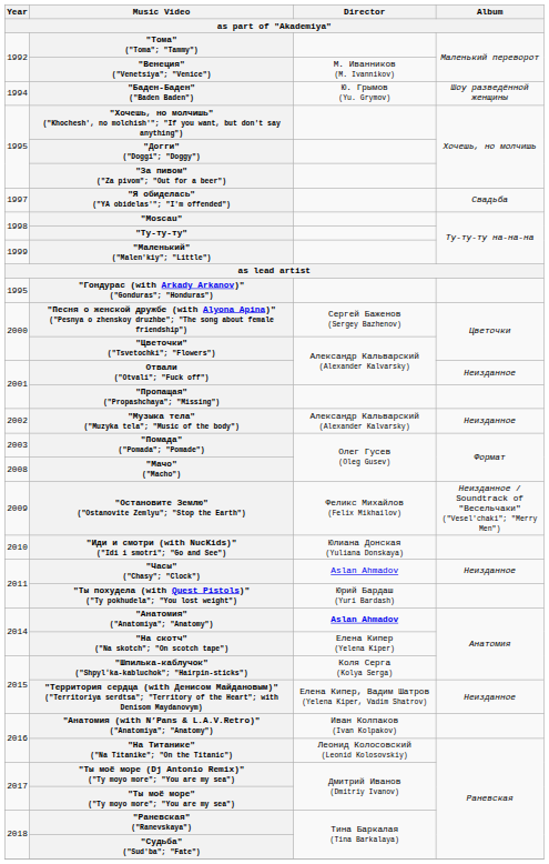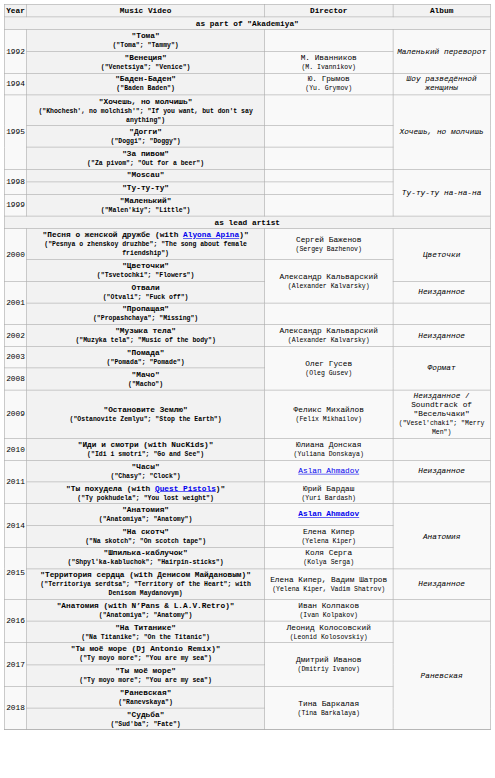 <table class="wikitable plainrowheaders" style="text-align:center;">
 <tr>
 <th style="width:02em;">Year</th>
 <th style="width:30em;">Music Video</th>
 <th style="width:16em;">Director</th>
 <th style="width:12em;">Album</th>
 </tr>
 <tr>
 <th colspan="4" scope="col">as part of "Akademiya"</th>
 </tr>
 <tr>
 <td rowspan="2">1992</td>
 <th scope="row">"Тома" <br><small>("Toma"; "Tammy")</small></th>
 <td></td>
 <td rowspan="2"><em>Маленький переворот</em></td>
 </tr>
 <tr>
 <th scope="row">"Венеция" <br><small>("Venetsiya"; "Venice")</small></th>
 <td>М. Иванников  <br><small>(M. Ivannikov)</small></td>
 </tr>
 <tr>
 <td>1994</td>
 <th scope="row">"Баден-Баден" <br><small>("Baden Baden")</small></th>
 <td>Ю. Грымов <br><small>(Yu. Grymov)</small></td>
 <td><em>Шоу разведённой женщины</em></td>
 </tr>
 <tr>
 <td rowspan="3">1995</td>
 <th scope="row">"Хочешь, но молчишь" <br><small>("Khochesh', no molchish'"; "If you want, but don't say anything")</small></th>
 <td></td>
 <td rowspan="3"><em>Хочешь, но молчишь</em></td>
 </tr>
 <tr>
 <th scope="row">"Догги" <br><small>("Doggi"; "Doggy")</small></th>
 <td></td>
 </tr>
 <tr>
 <th scope="row">"За пивом" <br><small>("Za pivom"; "Out for a beer")</small></th>
 <td></td>
 </tr>
 <tr>
-<td>1997</td>
-<th scope="row">"Я обиделась" <br><small>("YA obidelas'"; "I'm offended")</small></th>
-<td></td>
-<td><em>Свадьба</em></td>
-</tr>
-<tr>
 <td rowspan="2">1998</td>
 <th scope="row">"Moscau"</th>
 <td></td>
 <td rowspan="3"><em>Ту-ту-ту на-на-на</em></td>
 </tr>
 <tr>
 <th scope="row">"Ту-ту-ту"</th>
 <td></td>
 </tr>
 <tr>
 <td>1999</td>
 <th scope="row">"Маленький" <br><small>("Malen'kiy"; "Little")</small></th>
 <td></td>
 </tr>
 <tr>
 <th colspan="4" scope="col">as lead artist</th>
-</tr>
-<tr>
-<td>1995</td>
-<th scope="row">"Гондурас (with <a href='#'>Arkady Arkanov</a>)" <br><small>("Gonduras"; "Honduras")</small></th>
-<td></td>
-<td></td>
 </tr>
 <tr>
 <td rowspan="2">2000</td>
 <th scope="row">"Песня о женской дружбе (with <a href='#'>Alyona Apina</a>)" <br><small>("Pesnya o zhenskoy druzhbe"; "The song about female friendship")</small></th>
 <td>Сергей Баженов <br><small>(Sergey Bazhenov)</small></td>
 <td rowspan="2"><em>Цветочки</em></td>
 </tr>
 <tr>
 <th scope="row">"Цветочки" <br><small>("Tsvetochki"; "Flowers")</small></th>
 <td rowspan="2">Александр Кальварский <br><small>(Alexander Kalvarsky)</small></td>
 </tr>
 <tr>
 <td rowspan="2">2001</td>
 <th scope="row">Отвали <br><small>("Otvali"; "Fuck off")</small></th>
 <td rowspan="1"><em>Неизданное</em></td>
 </tr>
 <tr>
 <th scope="row">"Пропащая" <br><small>("Propashchaya"; "Missing")</small></th>
 <td></td>
 <td></td>
 </tr>
 <tr>
 <td>2002</td>
 <th scope="row">"Музыка тела" <br><small>("Muzyka tela"; "Music of the body")</small></th>
 <td>Александр Кальварский <br><small>(Alexander Kalvarsky)</small></td>
 <td><em>Неизданное</em></td>
 </tr>
 <tr>
 <td>2003</td>
 <th scope="row">"Помада" <br><small>("Pomada"; "Pomade")</small></th>
 <td rowspan="2">Олег Гусев <br><small>(Oleg Gusev)</small></td>
 <td rowspan="2"><em>Формат</em></td>
 </tr>
 <tr>
 <td>2008</td>
 <th scope="row">"Мачо" <br><small>("Macho")</small></th>
 </tr>
 <tr>
 <td>2009</td>
 <th scope="row">"Остановите Землю" <br><small>("Ostanovite Zemlyu"; "Stop the Earth")</small></th>
 <td>Феликс Михайлов  <br><small>(Felix Mikhailov)</small></td>
 <td><em>Неизданное</em> / <br> Soundtrack of "Весельчаки" <small>("Vesel'chaki"; "Merry Men")</small></td>
 </tr>
 <tr>
 <td>2010</td>
 <th scope="row">"Иди и смотри (with NucKids)" <br><small>("Idi i smotri"; "Go and See")</small></th>
 <td>Юлиана Донская <br><small>(Yuliana Donskaya)</small></td>
 <td></td>
 </tr>
 <tr>
 <td rowspan="2">2011</td>
 <th scope="row">"Часы" <br><small>("Chasy"; "Clock")</small></th>
 <td><a href='#'>Aslan Ahmadov</a></td>
 <td rowspan="1"><em>Неизданное</em></td>
 </tr>
 <tr>
 <th scope="row">"Ты похудела (with <a href='#'>Quest Pistols</a>)" <br><small>("Ty pokhudela"; "You lost weight")</small></th>
 <td>Юрий Бардаш <br><small>(Yuri Bardash)</small></td>
 <td></td>
 </tr>
 <tr>
 <td rowspan="2">2014</td>
 <th scope="row">"Анатомия" <br><small>("Anatomiya"; "Anatomy")</small></th>
 <td><strong><a href='#'>Aslan Ahmadov</a></strong></td>
 <td rowspan="3"><em>Анатомия</em></td>
 </tr>
 <tr>
 <th scope="row">"На скотч" <br><small>("Na skotch"; "On scotch tape")</small></th>
 <td>Елена Кипер <br><small>(Yelena Kiper)</small></td>
 </tr>
 <tr>
 <td rowspan="2">2015</td>
 <th scope="row">"Шпилька-каблучок" <br><small>("Shpylʹka-kabluchok"; "Hairpin-sticks")</small></th>
 <td>Коля Серга <br><small>(Kolya Serga)</small></td>
 </tr>
 <tr>
 <th scope="row">"Территория сердца (with Денисом Майдановым)" <br><small>("Territoriya serdtsa"; "Territory of the Heart"; with Denisom Maydanovym)</small></th>
 <td>Елена Кипер, Вадим Шатров <br><small>(Yelena Kiper, Vadim Shatrov)</small></td>
 <td><em>Неизданное</em></td>
 </tr>
 <tr>
 <td rowspan="2">2016</td>
 <th scope="row">"Анатомия (with N’Pans & L.A.V.Retro)" <br><small>("Anatomiya"; "Anatomy")</small></th>
 <td>Иван Колпаков  <br><small>(Ivan Kolpakov)</small></td>
 <td></td>
 </tr>
 <tr>
 <th scope="row">"На Титанике" <br><small>("Na Titanike"; "On the Titanic")</small></th>
 <td>Леонид Колосовский  <br><small>(Leonid Kolosovskiy)</small></td>
 <td rowspan="5"><em>Раневская</em></td>
 </tr>
 <tr>
 <td rowspan="2">2017</td>
 <th scope="row">"Ты моё море (Dj Antonio Remix)" <br><small>("Ty moyo more"; "You are my sea")</small></th>
 <td rowspan="2">Дмитрий Иванов <br><small>(Dmitriy Ivanov)</small></td>
 </tr>
 <tr>
 <th scope="row">"Ты моё море" <br><small>("Ty moyo more"; "You are my sea")</small></th>
 </tr>
 <tr>
 <td rowspan="2">2018</td>
 <th scope="row">"Раневская" <br><small>("Ranevskaya")</small></th>
 <td rowspan="2">Тина Баркалая <br><small>(Tina Barkalaya)</small></td>
 </tr>
 <tr>
 <th scope="row">"Судьба" <br><small>("Sud'ba"; "Fate")</small></th>
 </tr>
 <tr>
 </tr>
 </table>
